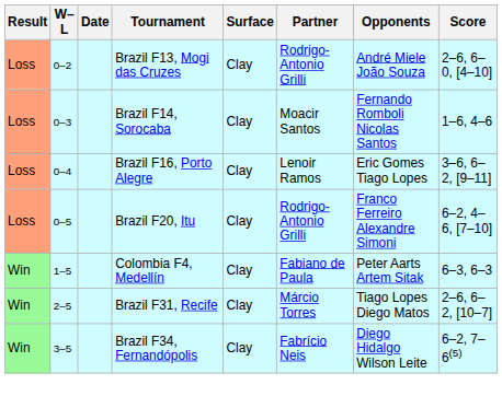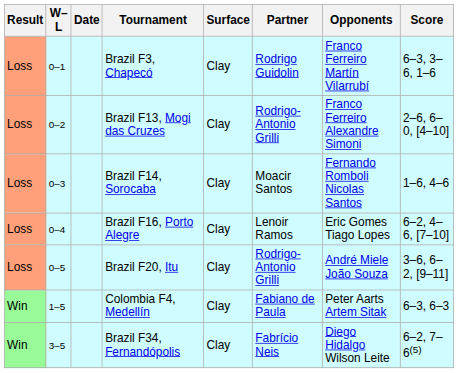 <table class="sortable wikitable">
 <tr>
 <th>Result</th>
 <th class="unsortable">W–L</th>
 <th>Date</th>
 <th>Tournament</th>
 <th>Surface</th>
 <th>Partner</th>
 <th>Opponents</th>
 <th class="unsortable">Score</th>
 </tr>
 <tr style="background:#cffcff;">
 <td style="background:#ffa07a;">Loss</td>
+<td><small>0–1</small></td>
+<td></td>
+<td>Brazil F3, <a href='#'>Chapecó</a></td>
+<td>Clay</td>
+<td> <a href='#'>Rodrigo Guidolin</a></td>
+<td> <a href='#'>Franco Ferreiro</a> <br>  <a href='#'>Martín Vilarrubí</a></td>
+<td>6–3, 3–6, 1–6</td>
+</tr>
+<tr style="background:#cffcff;">
+<td style="background:#ffa07a;">Loss</td>
 <td><small>0–2</small></td>
 <td></td>
 <td>Brazil F13, <a href='#'>Mogi das Cruzes</a></td>
 <td>Clay</td>
 <td> <a href='#'>Rodrigo-Antonio Grilli</a></td>
-<td> <a href='#'>André Miele</a> <br>  <a href='#'>João Souza</a></td>
+<td> <a href='#'>Franco Ferreiro</a> <br>  <a href='#'>Alexandre Simoni</a></td>
 <td>2–6, 6–0, [4–10]</td>
 </tr>
 <tr style="background:#cffcff;">
 <td style="background:#ffa07a;">Loss</td>
 <td><small>0–3</small></td>
 <td></td>
 <td>Brazil F14, <a href='#'>Sorocaba</a></td>
 <td>Clay</td>
 <td> Moacir Santos</td>
 <td> <a href='#'>Fernando Romboli</a> <br>  <a href='#'>Nicolas Santos</a></td>
 <td>1–6, 4–6</td>
 </tr>
 <tr style="background:#cffcff;">
 <td style="background:#ffa07a;">Loss</td>
 <td><small>0–4</small></td>
 <td></td>
 <td>Brazil F16, <a href='#'>Porto Alegre</a></td>
 <td>Clay</td>
 <td> Lenoir Ramos</td>
 <td> Eric Gomes <br>  Tiago Lopes</td>
-<td>3–6, 6–2, [9–11]</td>
+<td>6–2, 4–6, [7–10]</td>
 </tr>
 <tr style="background:#cffcff;">
 <td style="background:#ffa07a;">Loss</td>
 <td><small>0–5</small></td>
 <td></td>
 <td>Brazil F20, <a href='#'>Itu</a></td>
 <td>Clay</td>
 <td> <a href='#'>Rodrigo-Antonio Grilli</a></td>
-<td> <a href='#'>Franco Ferreiro</a> <br>  <a href='#'>Alexandre Simoni</a></td>
-<td>6–2, 4–6, [7–10]</td>
+<td> <a href='#'>André Miele</a> <br>  <a href='#'>João Souza</a></td>
+<td>3–6, 6–2, [9–11]</td>
 </tr>
 <tr style="background:#cffcff;">
 <td style="background:#98fb98;">Win</td>
 <td><small>1–5</small></td>
 <td></td>
 <td>Colombia F4, <a href='#'>Medellín</a></td>
 <td>Clay</td>
 <td> <a href='#'>Fabiano de Paula</a></td>
 <td> Peter Aarts <br>  <a href='#'>Artem Sitak</a></td>
 <td>6–3, 6–3</td>
 </tr>
 <tr style="background:#cffcff;">
 <td style="background:#98fb98;">Win</td>
-<td><small>2–5</small></td>
-<td></td>
-<td>Brazil F31, <a href='#'>Recife</a></td>
-<td>Clay</td>
-<td> <a href='#'>Márcio Torres</a></td>
-<td> Tiago Lopes <br>  Diego Matos</td>
-<td>2–6, 6–2, [10–7]</td>
-</tr>
-<tr style="background:#cffcff;">
-<td style="background:#98fb98;">Win</td>
 <td><small>3–5</small></td>
 <td></td>
 <td>Brazil F34, <a href='#'>Fernandópolis</a></td>
 <td>Clay</td>
 <td> <a href='#'>Fabrício Neis</a></td>
 <td> <a href='#'>Diego Hidalgo</a> <br>  Wilson Leite</td>
 <td>6–2, 7–6<sup>(5)</sup></td>
 </tr>
 </table>
